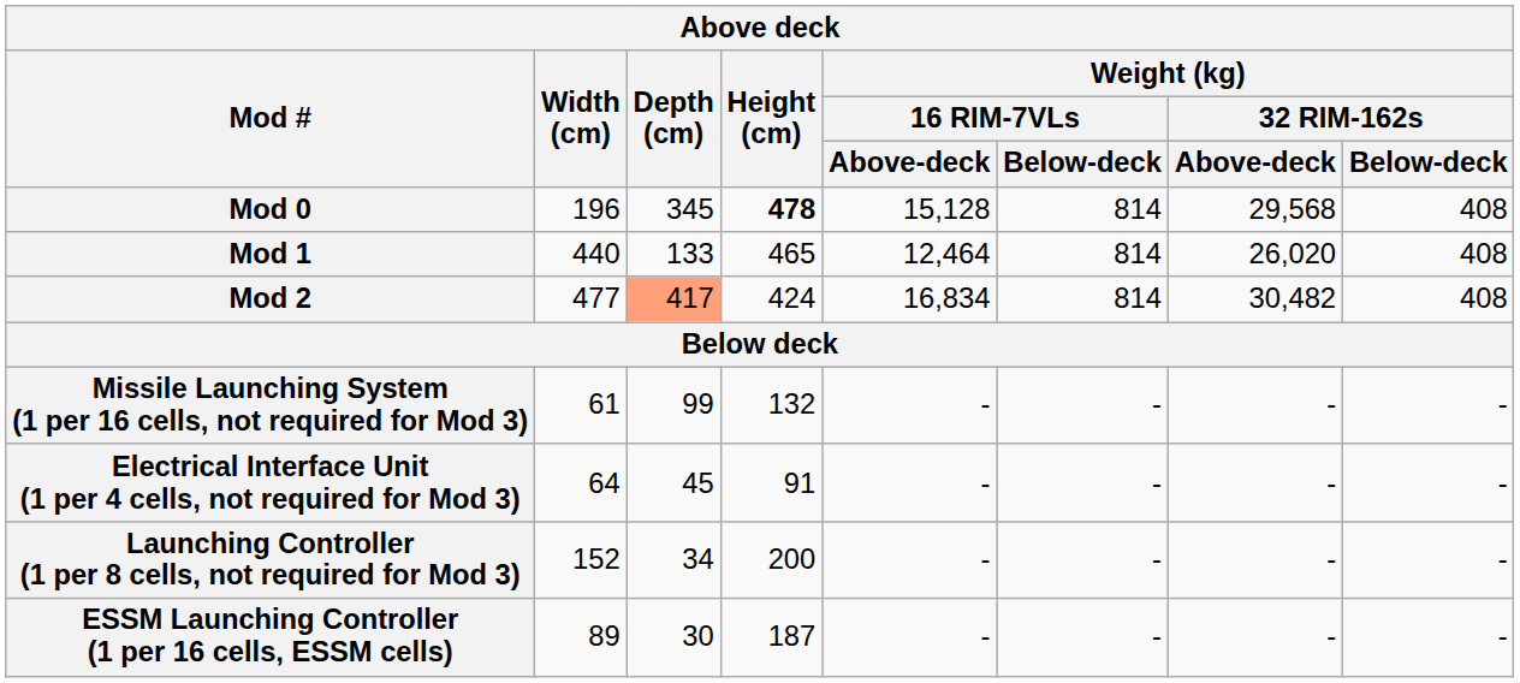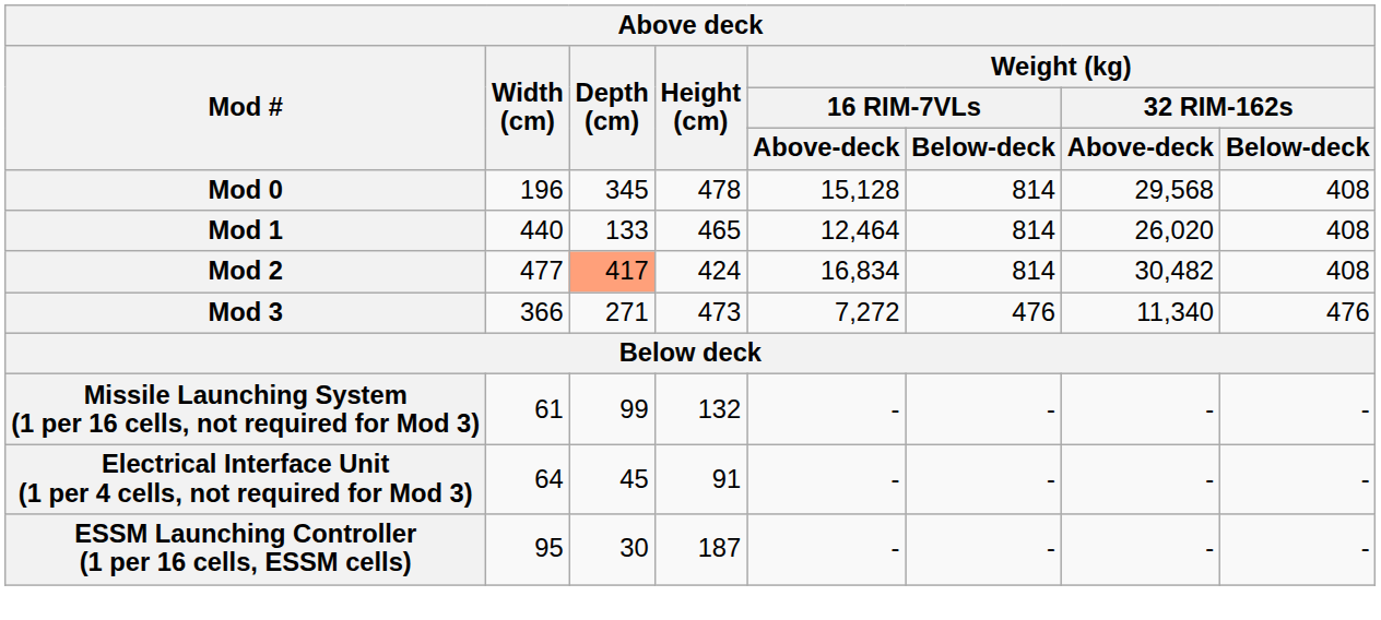 <table class="wikitable" style="text-align:right;">
 <tr>
 <th colspan=8>Above deck</th>
 </tr>
 <tr>
 <th rowspan=3>Mod #</th>
 <th rowspan=3>Width <br>(cm)</th>
 <th rowspan=3>Depth <br>(cm)</th>
 <th rowspan=3>Height <br>(cm)</th>
 <th colspan=4>Weight (kg)</th>
 </tr>
 <tr>
 <th colspan=2> 16 RIM-7VLs</th>
 <th colspan=2> 32 RIM-162s</th>
 </tr>
 <tr>
 <th>Above-deck</th>
 <th>Below-deck</th>
 <th>Above-deck</th>
 <th>Below-deck</th>
 </tr>
 <tr>
 <th>Mod 0</th>
 <td>196</td>
 <td>345</td>
-<td><strong>478</strong></td>
+<td>478</td>
 <td>15,128</td>
 <td>814</td>
 <td>29,568</td>
 <td>408</td>
 </tr>
 <tr>
 <th>Mod 1</th>
 <td>440</td>
 <td>133</td>
 <td>465</td>
 <td>12,464</td>
 <td>814</td>
 <td>26,020</td>
 <td>408</td>
 </tr>
 <tr>
 <th>Mod 2</th>
 <td>477</td>
 <td style="background: lightsalmon;">417</td>
 <td>424</td>
 <td>16,834</td>
 <td>814</td>
 <td>30,482</td>
 <td>408</td>
 </tr>
 <tr>
+<th>Mod 3</th>
+<td>366</td>
+<td>271</td>
+<td>473</td>
+<td>7,272</td>
+<td>476</td>
+<td>11,340</td>
+<td>476</td>
+</tr>
+<tr>
 <th colspan=8>Below deck</th>
 </tr>
 <tr>
 <th>Missile Launching System<br>(1 per 16 cells, not required for Mod 3)</th>
 <td>61</td>
 <td>99</td>
 <td>132</td>
 <td>-</td>
 <td>-</td>
 <td>-</td>
 <td>-</td>
 </tr>
 <tr>
 <th>Electrical Interface Unit<br>(1 per 4 cells, not required for Mod 3)</th>
 <td>64</td>
 <td>45</td>
 <td>91</td>
 <td>-</td>
 <td>-</td>
 <td>-</td>
 <td>-</td>
 </tr>
 <tr>
-<th>Launching Controller<br>(1 per 8 cells, not required for Mod 3)</th>
-<td>152</td>
-<td>34</td>
-<td>200</td>
-<td>-</td>
-<td>-</td>
-<td>-</td>
-<td>-</td>
-</tr>
-<tr>
 <th>ESSM Launching Controller<br>(1 per 16 cells, ESSM cells)</th>
-<td>89</td>
+<td>95</td>
 <td>30</td>
 <td>187</td>
 <td>-</td>
 <td>-</td>
 <td>-</td>
 <td>-</td>
 </tr>
 </table>
